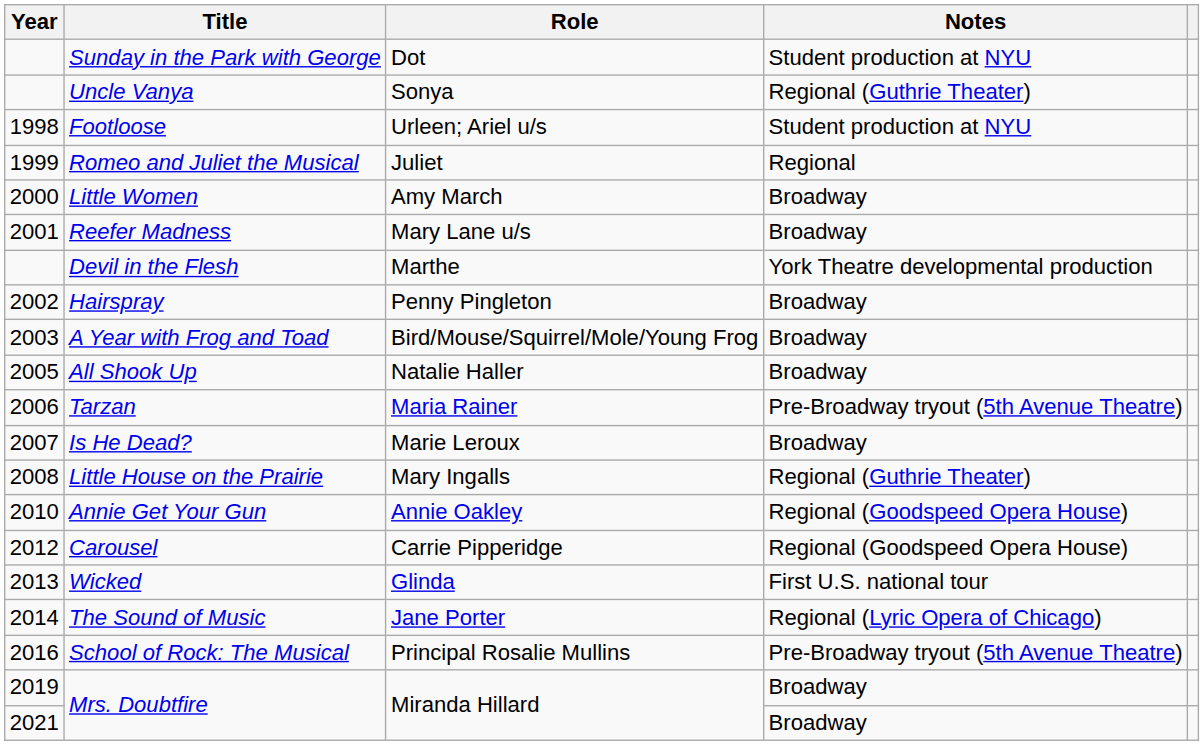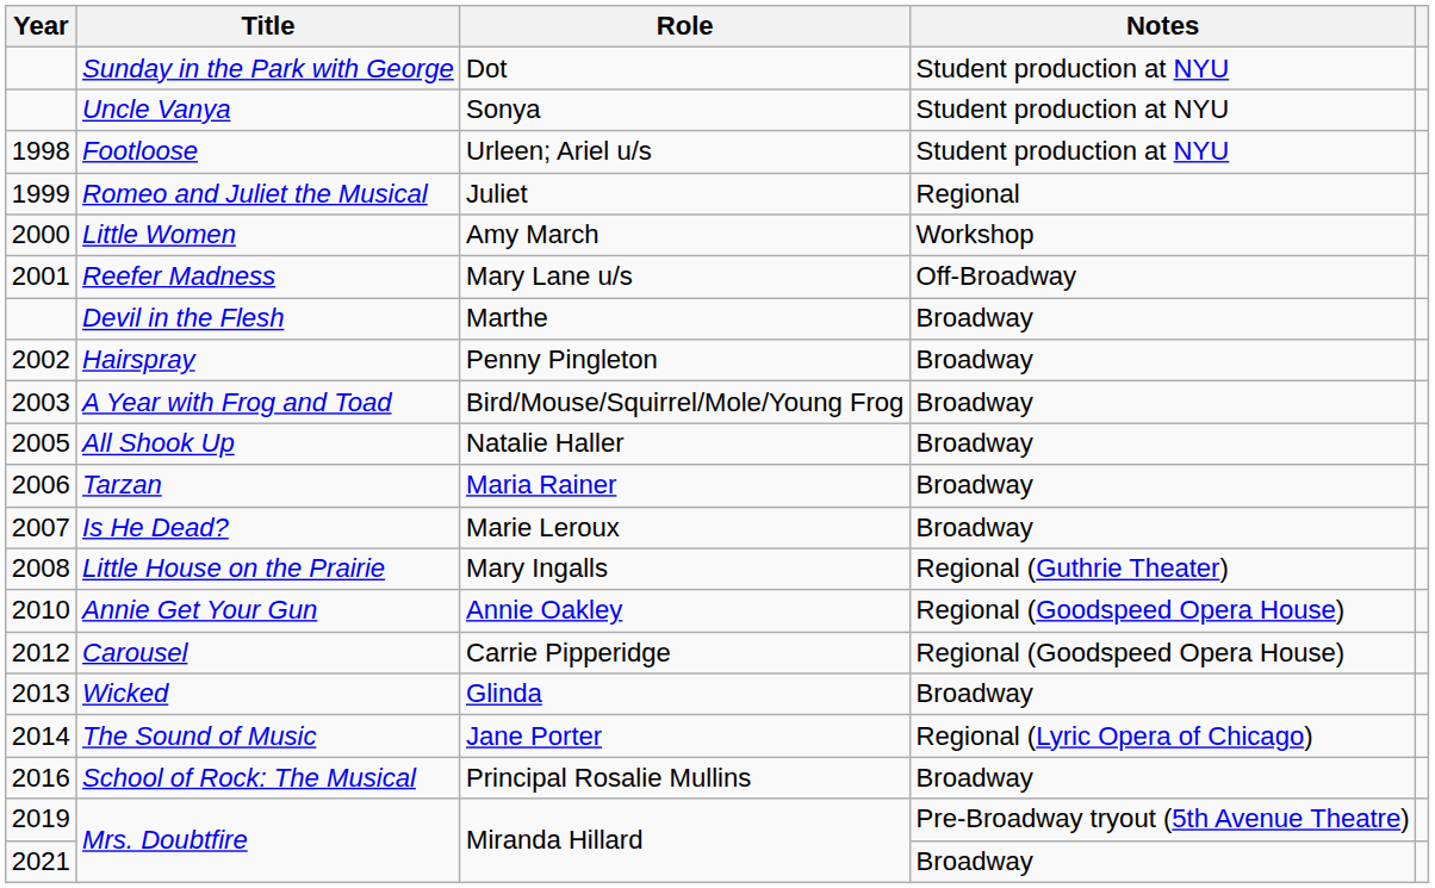 <table class="wikitable sortable">
 <tr>
 <th>Year</th>
 <th>Title</th>
 <th>Role</th>
 <th>Notes</th>
 <th></th>
 </tr>
 <tr>
 <td></td>
 <td><em><a href='#'>Sunday in the Park with George</a></em></td>
 <td>Dot</td>
 <td>Student production at <a href='#'>NYU</a></td>
 <td></td>
 </tr>
 <tr>
 <td></td>
 <td><em><a href='#'>Uncle Vanya</a></em></td>
 <td>Sonya</td>
-<td>Regional (<a href='#'>Guthrie Theater</a>)</td>
+<td>Student production at NYU</td>
 <td></td>
 </tr>
 <tr>
 <td>1998</td>
 <td><em><a href='#'>Footloose</a></em></td>
 <td>Urleen; Ariel u/s</td>
 <td>Student production at <a href='#'>NYU</a></td>
 <td></td>
 </tr>
 <tr>
 <td>1999</td>
 <td><em><a href='#'>Romeo and Juliet the Musical</a></em></td>
 <td>Juliet</td>
 <td>Regional</td>
 <td></td>
 </tr>
 <tr>
 <td>2000</td>
 <td><em><a href='#'>Little Women</a></em></td>
 <td>Amy March</td>
-<td>Broadway</td>
+<td>Workshop</td>
 <td></td>
 </tr>
 <tr>
 <td>2001</td>
 <td><em><a href='#'>Reefer Madness</a></em></td>
 <td>Mary Lane u/s</td>
-<td>Broadway</td>
+<td>Off-Broadway</td>
 <td></td>
 </tr>
 <tr>
 <td></td>
 <td><em><a href='#'>Devil in the Flesh</a></em></td>
 <td>Marthe</td>
-<td>York Theatre developmental production</td>
+<td>Broadway</td>
 <td></td>
 </tr>
 <tr>
 <td>2002</td>
 <td><em><a href='#'>Hairspray</a></em></td>
 <td>Penny Pingleton</td>
 <td>Broadway</td>
 <td></td>
 </tr>
 <tr>
 <td>2003</td>
 <td><em><a href='#'>A Year with Frog and Toad</a></em></td>
 <td>Bird/Mouse/Squirrel/Mole/Young Frog</td>
 <td>Broadway</td>
 <td></td>
 </tr>
 <tr>
 <td>2005</td>
 <td><em><a href='#'>All Shook Up</a></em></td>
 <td>Natalie Haller</td>
 <td>Broadway</td>
 <td></td>
 </tr>
 <tr>
 <td>2006</td>
 <td><em><a href='#'>Tarzan</a></em></td>
 <td><a href='#'>Maria Rainer</a></td>
-<td>Pre-Broadway tryout (<a href='#'>5th Avenue Theatre</a>)</td>
+<td>Broadway</td>
 <td></td>
 </tr>
 <tr>
 <td>2007</td>
 <td><em><a href='#'>Is He Dead?</a></em></td>
 <td>Marie Leroux</td>
 <td>Broadway</td>
 <td></td>
 </tr>
 <tr>
 <td>2008</td>
 <td><em><a href='#'>Little House on the Prairie</a></em></td>
 <td>Mary Ingalls</td>
 <td>Regional (<a href='#'>Guthrie Theater</a>)</td>
 <td></td>
 </tr>
 <tr>
 <td>2010</td>
 <td><em><a href='#'>Annie Get Your Gun</a></em></td>
 <td><a href='#'>Annie Oakley</a></td>
 <td>Regional (<a href='#'>Goodspeed Opera House</a>)</td>
 <td></td>
 </tr>
 <tr>
 <td>2012</td>
 <td><em><a href='#'>Carousel</a></em></td>
 <td>Carrie Pipperidge</td>
 <td>Regional (Goodspeed Opera House)</td>
 <td></td>
 </tr>
 <tr>
 <td>2013</td>
 <td><em><a href='#'>Wicked</a></em></td>
 <td><a href='#'>Glinda</a></td>
-<td>First U.S. national tour</td>
+<td>Broadway</td>
 <td></td>
 </tr>
 <tr>
 <td>2014</td>
 <td><em><a href='#'>The Sound of Music</a></em></td>
 <td><a href='#'>Jane Porter</a></td>
 <td>Regional (<a href='#'>Lyric Opera of Chicago</a>)</td>
 <td></td>
 </tr>
 <tr>
 <td>2016</td>
 <td><em><a href='#'>School of Rock: The Musical</a></em></td>
 <td>Principal Rosalie Mullins</td>
-<td>Pre-Broadway tryout (<a href='#'>5th Avenue Theatre</a>)</td>
+<td>Broadway</td>
 <td></td>
 </tr>
 <tr>
 <td>2019</td>
 <td rowspan="2"><em><a href='#'>Mrs. Doubtfire</a></em></td>
 <td rowspan="2">Miranda Hillard</td>
-<td>Broadway</td>
+<td>Pre-Broadway tryout (<a href='#'>5th Avenue Theatre</a>)</td>
 <td></td>
 </tr>
 <tr>
 <td>2021</td>
 <td>Broadway</td>
 <td></td>
 </tr>
 </table>
